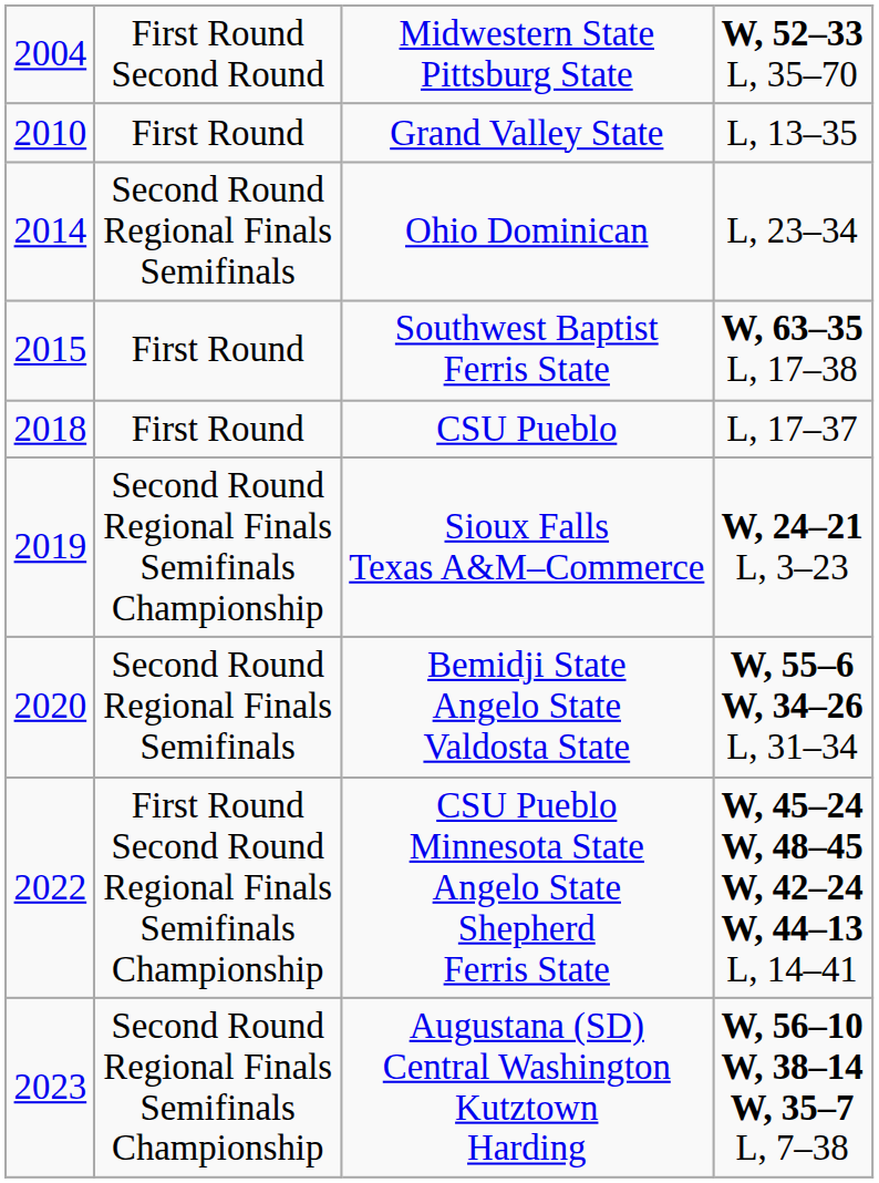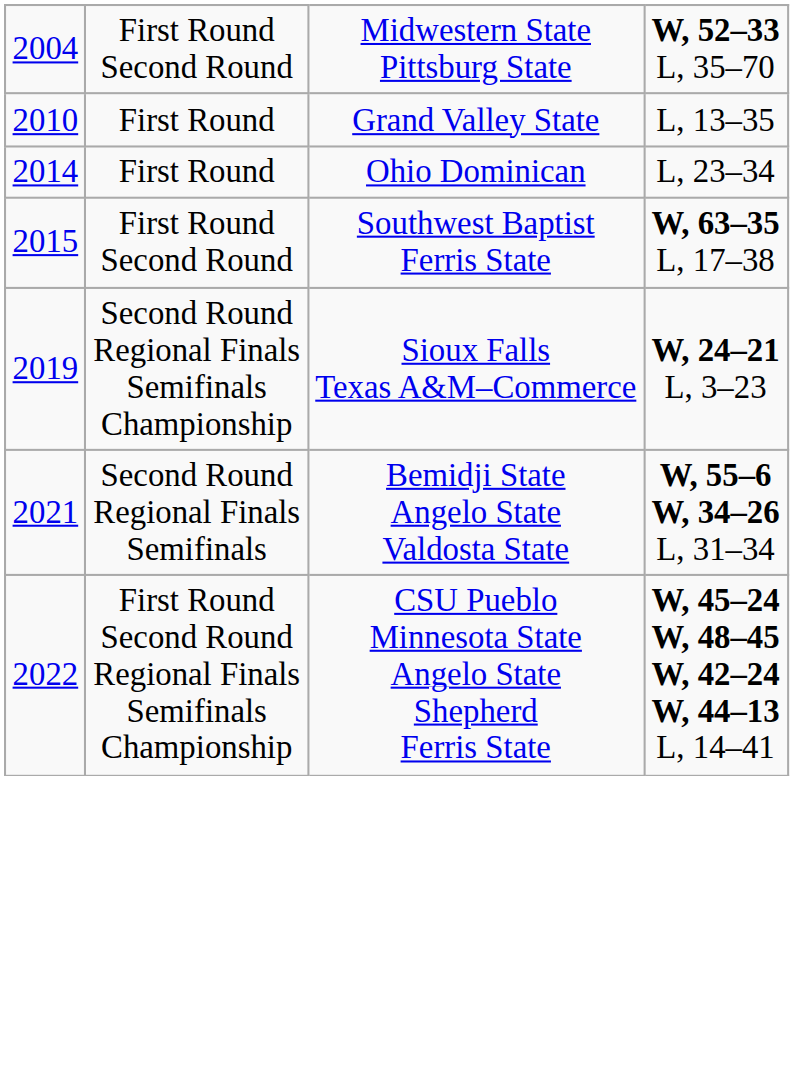 <table class="wikitable" style="text-align:center">
 <tr align="center">
 <td><a href='#'>2004</a></td>
 <td>First Round<br>Second Round</td>
 <td><a href='#'>Midwestern State</a><br><a href='#'>Pittsburg State</a></td>
 <td><strong>W, 52–33</strong><br>L, 35–70</td>
 </tr>
 <tr align="center">
 <td><a href='#'>2010</a></td>
 <td>First Round</td>
 <td><a href='#'>Grand Valley State</a></td>
 <td>L, 13–35</td>
 </tr>
 <tr align="center">
 <td><a href='#'>2014</a></td>
-<td>Second Round<br>Regional Finals<br>Semifinals</td>
+<td>First Round</td>
 <td><a href='#'>Ohio Dominican</a></td>
 <td>L, 23–34</td>
 </tr>
 <tr align="center">
 <td><a href='#'>2015</a></td>
-<td>First Round</td>
+<td>First Round<br>Second Round</td>
 <td><a href='#'>Southwest Baptist</a><br><a href='#'>Ferris State</a></td>
 <td><strong>W, 63–35</strong><br>L, 17–38</td>
-</tr>
-<tr align="center">
-<td><a href='#'>2018</a></td>
-<td>First Round</td>
-<td><a href='#'>CSU Pueblo</a></td>
-<td>L, 17–37</td>
 </tr>
 <tr align="center">
 <td><a href='#'>2019</a></td>
 <td>Second Round<br>Regional Finals<br>Semifinals<br>Championship</td>
 <td><a href='#'>Sioux Falls</a><br><a href='#'>Texas A&M–Commerce</a></td>
 <td><strong>W, 24–21</strong><br>L, 3–23</td>
 </tr>
 <tr align="center">
-<td><a href='#'>2020</a></td>
+<td><a href='#'>2021</a></td>
 <td>Second Round<br>Regional Finals<br>Semifinals</td>
 <td><a href='#'>Bemidji State</a><br><a href='#'>Angelo State</a><br><a href='#'>Valdosta State</a></td>
 <td><strong>W, 55–6</strong><br><strong>W, 34–26</strong><br>L, 31–34</td>
 </tr>
 <tr align="center">
 <td><a href='#'>2022</a></td>
 <td>First Round<br>Second Round<br>Regional Finals<br>Semifinals<br>Championship</td>
 <td><a href='#'>CSU Pueblo</a><br><a href='#'>Minnesota State</a><br><a href='#'>Angelo State</a><br><a href='#'>Shepherd</a><br><a href='#'>Ferris State</a></td>
 <td><strong>W, 45–24</strong><br><strong>W, 48–45</strong><br><strong>W, 42–24</strong><br><strong>W, 44–13</strong><br>L, 14–41</td>
 </tr>
-<tr align="center">
-<td><a href='#'>2023</a></td>
-<td>Second Round<br>Regional Finals<br>Semifinals<br>Championship</td>
-<td><a href='#'>Augustana (SD)</a><br><a href='#'>Central Washington</a><br><a href='#'>Kutztown</a><br><a href='#'>Harding</a></td>
-<td><strong>W, 56–10</strong><br><strong>W, 38–14</strong><br><strong>W, 35–7</strong><br>L, 7–38</td>
-</tr>
 </table>
